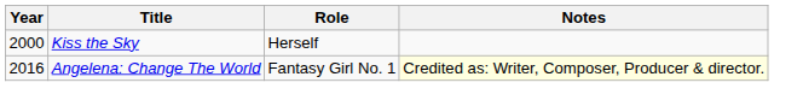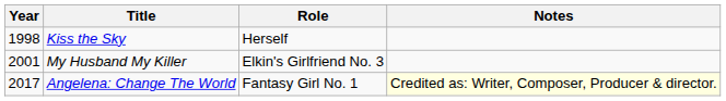 <table class="wikitable sortable">
 <tr>
 <th>Year</th>
 <th>Title</th>
 <th>Role</th>
 <th class="unsortable">Notes</th>
 </tr>
 <tr>
-<td>2000</td>
+<td>1998</td>
 <td><em><a href='#'>Kiss the Sky</a></em></td>
 <td>Herself</td>
 <td></td>
 </tr>
 <tr>
-<td>2016</td>
+<td>2001</td>
+<td><em>My Husband My Killer</em></td>
+<td>Elkin's Girlfriend No. 3</td>
+<td></td>
+</tr>
+<tr>
+<td>2017</td>
 <td><em><a href='#'>Angelena: Change The World</a></em></td>
 <td>Fantasy Girl No. 1</td>
 <td style="background: lightyellow;">Credited as: Writer, Composer, Producer & director.</td>
 </tr>
 </table>
